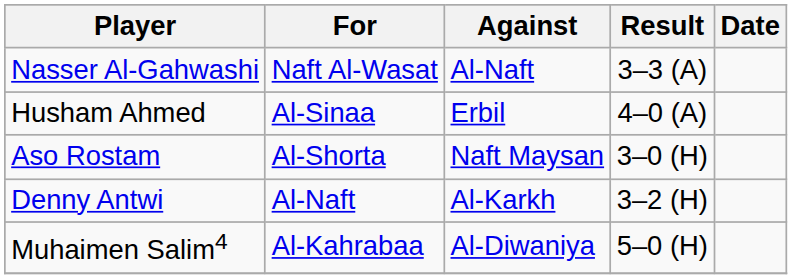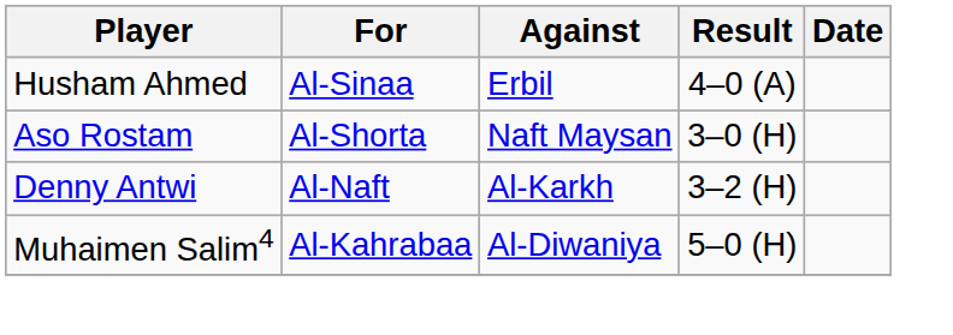 <table class="wikitable">
 <tr>
 <th>Player</th>
 <th>For</th>
 <th>Against</th>
 <th style="text-align:center">Result</th>
 <th>Date</th>
-</tr>
-<tr>
-<td> <a href='#'>Nasser Al-Gahwashi</a></td>
-<td><a href='#'>Naft Al-Wasat</a></td>
-<td><a href='#'>Al-Naft</a></td>
-<td style="text-align:center;">3–3 (A)</td>
-<td></td>
 </tr>
 <tr>
 <td> Husham Ahmed</td>
 <td><a href='#'>Al-Sinaa</a></td>
 <td><a href='#'>Erbil</a></td>
 <td style="text-align:center;">4–0 (A)</td>
 <td></td>
 </tr>
 <tr>
 <td> <a href='#'>Aso Rostam</a></td>
 <td><a href='#'>Al-Shorta</a></td>
 <td><a href='#'>Naft Maysan</a></td>
 <td style="text-align:center;">3–0 (H)</td>
 <td></td>
 </tr>
 <tr>
 <td> <a href='#'>Denny Antwi</a></td>
 <td><a href='#'>Al-Naft</a></td>
 <td><a href='#'>Al-Karkh</a></td>
 <td style="text-align:center;">3–2 (H)</td>
 <td></td>
 </tr>
 <tr>
 <td> Muhaimen Salim<sup>4</sup></td>
 <td><a href='#'>Al-Kahrabaa</a></td>
 <td><a href='#'>Al-Diwaniya</a></td>
 <td style="text-align:center;">5–0 (H)</td>
 <td></td>
 </tr>
 <tr>
 </tr>
 </table>
